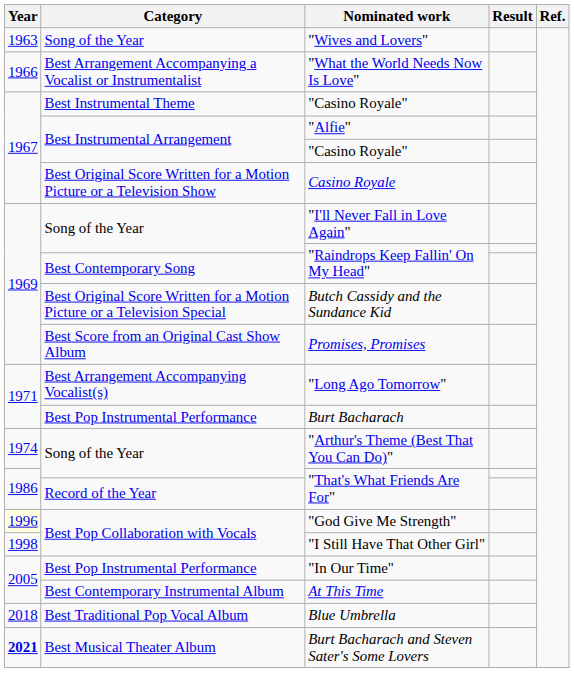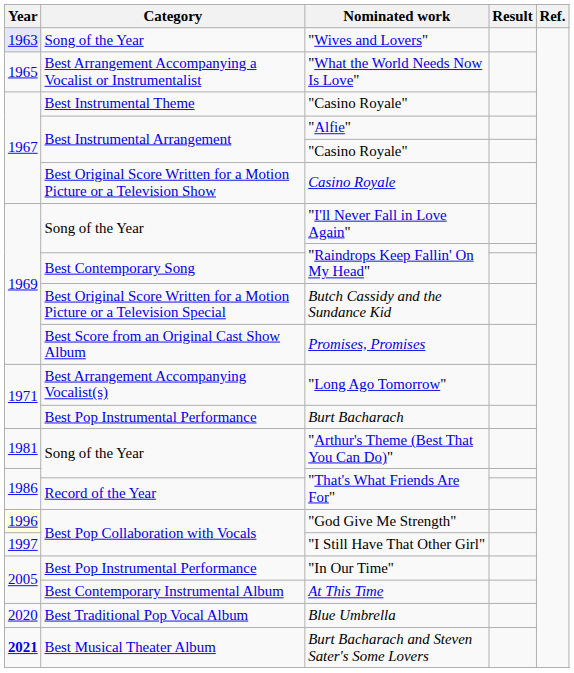 <table class="wikitable">
 <tr>
 <th>Year</th>
 <th>Category</th>
 <th>Nominated work</th>
 <th>Result</th>
 <th>Ref.</th>
 </tr>
 <tr>
-<td><a href='#'>1963</a></td>
+<td style="background: lavender;"><a href='#'>1963</a></td>
 <td><a href='#'>Song of the Year</a></td>
 <td>"<a href='#'>Wives and Lovers</a>" <br> </td>
 <td></td>
 <td align="center" rowspan="22"></td>
 </tr>
 <tr>
-<td><a href='#'>1966</a></td>
+<td><a href='#'>1965</a></td>
 <td><a href='#'>Best Arrangement Accompanying a Vocalist or Instrumentalist</a></td>
 <td>"<a href='#'>What the World Needs Now Is Love</a>" <br> </td>
 <td></td>
 </tr>
 <tr>
 <td rowspan="4"><a href='#'>1967</a></td>
 <td><a href='#'>Best Instrumental Theme</a></td>
 <td>"Casino Royale" <br> </td>
 <td></td>
 </tr>
 <tr>
 <td rowspan="2"><a href='#'>Best Instrumental Arrangement</a></td>
 <td>"<a href='#'>Alfie</a>"</td>
 <td></td>
 </tr>
 <tr>
 <td>"Casino Royale"</td>
 <td></td>
 </tr>
 <tr>
 <td><a href='#'>Best Original Score Written for a Motion Picture or a Television Show</a></td>
 <td><em><a href='#'>Casino Royale</a></em></td>
 <td></td>
 </tr>
 <tr>
 <td rowspan="5"><a href='#'>1969</a></td>
 <td rowspan="2">Song of the Year</td>
 <td>"<a href='#'>I'll Never Fall in Love Again</a>" <br> </td>
 <td></td>
 </tr>
 <tr>
 <td rowspan="2">"<a href='#'>Raindrops Keep Fallin' On My Head</a>" <br> </td>
 <td></td>
 </tr>
 <tr>
 <td><a href='#'>Best Contemporary Song</a></td>
 <td></td>
 </tr>
 <tr>
 <td><a href='#'>Best Original Score Written for a Motion Picture or a Television Special</a></td>
 <td><em>Butch Cassidy and the Sundance Kid</em></td>
 <td></td>
 </tr>
 <tr>
 <td><a href='#'>Best Score from an Original Cast Show Album</a></td>
 <td><em><a href='#'>Promises, Promises</a></em> <br> </td>
 <td></td>
 </tr>
 <tr>
 <td rowspan="2"><a href='#'>1971</a></td>
 <td><a href='#'>Best Arrangement Accompanying Vocalist(s)</a></td>
 <td>"<a href='#'>Long Ago Tomorrow</a>" <br> </td>
 <td></td>
 </tr>
 <tr>
 <td><a href='#'>Best Pop Instrumental Performance</a></td>
 <td><em>Burt Bacharach</em></td>
 <td></td>
 </tr>
 <tr>
-<td><a href='#'>1974</a></td>
+<td><a href='#'>1981</a></td>
 <td rowspan="2">Song of the Year</td>
 <td>"<a href='#'>Arthur's Theme (Best That You Can Do)</a>" <br> </td>
 <td></td>
 </tr>
 <tr>
 <td rowspan="2"><a href='#'>1986</a></td>
 <td rowspan="2">"<a href='#'>That's What Friends Are For</a>" <br> </td>
 <td></td>
 </tr>
 <tr>
 <td><a href='#'>Record of the Year</a></td>
 <td></td>
 </tr>
 <tr>
 <td style="background: lightyellow;"><a href='#'>1996</a></td>
 <td rowspan="2"><a href='#'>Best Pop Collaboration with Vocals</a></td>
 <td>"God Give Me Strength" <br> </td>
 <td></td>
 </tr>
 <tr>
-<td><a href='#'>1998</a></td>
+<td><a href='#'>1997</a></td>
 <td>"I Still Have That Other Girl" <br> </td>
 <td></td>
 </tr>
 <tr>
 <td rowspan="2"><a href='#'>2005</a></td>
 <td><a href='#'>Best Pop Instrumental Performance</a></td>
 <td>"In Our Time" <br> </td>
 <td></td>
 </tr>
 <tr>
 <td><a href='#'>Best Contemporary Instrumental Album</a></td>
 <td><em><a href='#'>At This Time</a></em> <br> </td>
 <td></td>
 </tr>
 <tr>
-<td><a href='#'>2018</a></td>
+<td><a href='#'>2020</a></td>
 <td><a href='#'>Best Traditional Pop Vocal Album</a></td>
 <td><em>Blue Umbrella</em> <br> </td>
 <td></td>
 </tr>
 <tr>
 <td><strong><a href='#'>2021</a></strong></td>
 <td><a href='#'>Best Musical Theater Album</a></td>
 <td><em>Burt Bacharach and Steven Sater's Some Lovers</em> <br> </td>
 <td></td>
 </tr>
 </table>
